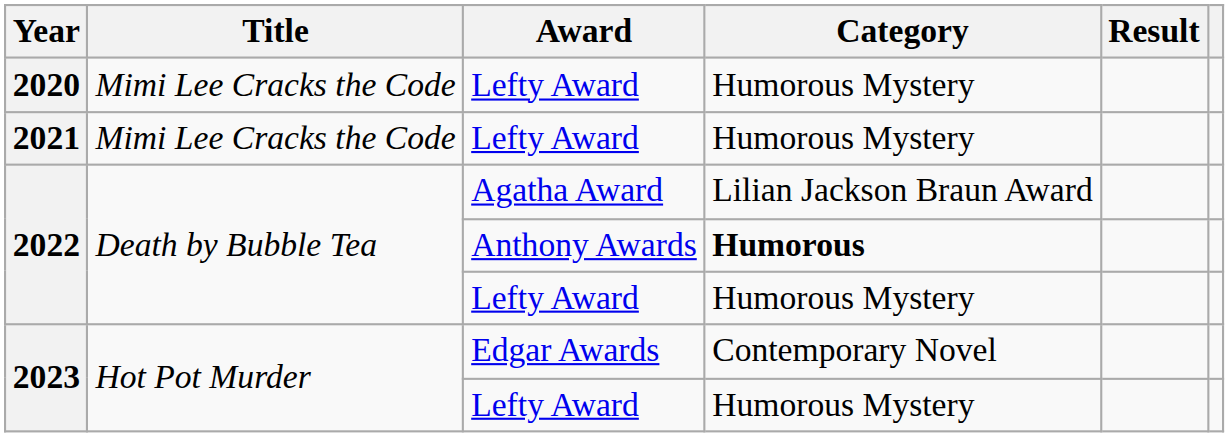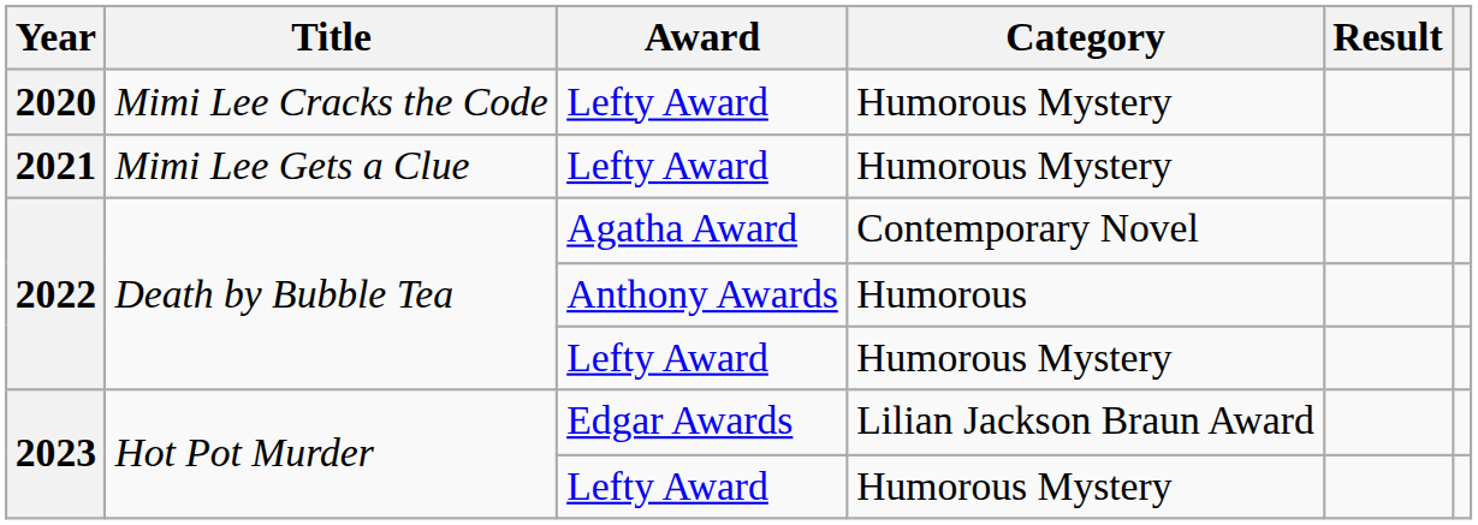 <table class="wikitable sortable">
 <tr>
 <th>Year</th>
 <th>Title</th>
 <th>Award</th>
 <th>Category</th>
 <th>Result</th>
 <th></th>
 </tr>
 <tr>
 <th>2020</th>
 <td><em>Mimi Lee Cracks the Code</em></td>
 <td><a href='#'>Lefty Award</a></td>
 <td>Humorous Mystery</td>
 <td></td>
 <td></td>
 </tr>
 <tr>
 <th>2021</th>
-<td><em>Mimi Lee Cracks the Code</em></td>
+<td><em>Mimi Lee Gets a Clue</em></td>
 <td><a href='#'>Lefty Award</a></td>
 <td>Humorous Mystery</td>
 <td></td>
 <td></td>
 </tr>
 <tr>
 <th rowspan="3">2022</th>
 <td rowspan="3"><em>Death by Bubble Tea</em></td>
 <td><a href='#'>Agatha Award</a></td>
-<td>Lilian Jackson Braun Award</td>
+<td>Contemporary Novel</td>
 <td></td>
 <td></td>
 </tr>
 <tr>
 <td><a href='#'>Anthony Awards</a></td>
-<td><strong>Humorous</strong></td>
+<td>Humorous</td>
 <td></td>
 <td></td>
 </tr>
 <tr>
 <td><a href='#'>Lefty Award</a></td>
 <td>Humorous Mystery</td>
 <td></td>
 <td></td>
 </tr>
 <tr>
 <th rowspan="2">2023</th>
 <td rowspan="2"><em>Hot Pot Murder</em></td>
 <td><a href='#'>Edgar Awards</a></td>
-<td>Contemporary Novel</td>
+<td>Lilian Jackson Braun Award</td>
 <td></td>
 <td></td>
 </tr>
 <tr>
 <td><a href='#'>Lefty Award</a></td>
 <td>Humorous Mystery</td>
 <td></td>
 <td></td>
 </tr>
 </table>
